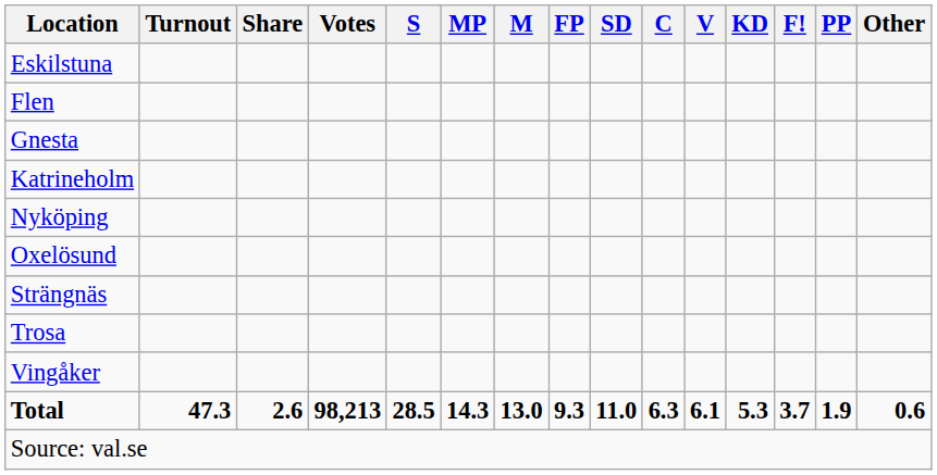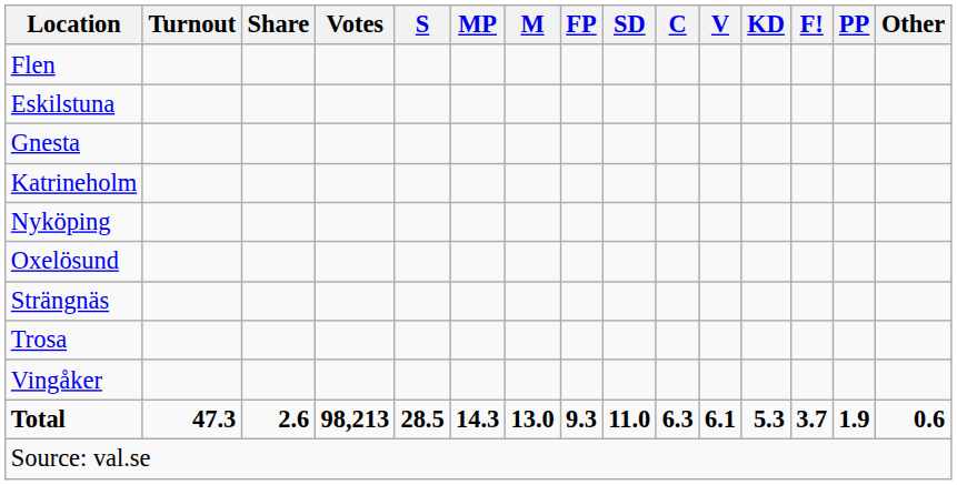 <table class="wikitable sortable" style=text-align:right>
 <tr>
 <th>Location</th>
 <th>Turnout</th>
 <th>Share</th>
 <th>Votes</th>
 <th><a href='#'>S</a></th>
 <th><a href='#'>MP</a></th>
 <th><a href='#'>M</a></th>
 <th><a href='#'>FP</a></th>
 <th><a href='#'>SD</a></th>
 <th><a href='#'>C</a></th>
 <th><a href='#'>V</a></th>
 <th><a href='#'>KD</a></th>
 <th><a href='#'>F!</a></th>
 <th><a href='#'>PP</a></th>
 <th>Other</th>
 </tr>
 <tr>
-<td align=left><a href='#'>Eskilstuna</a></td>
+<td align=left><a href='#'>Flen</a></td>
 <td></td>
 <td></td>
 <td></td>
 <td></td>
 <td></td>
 <td></td>
 <td></td>
 <td></td>
 <td></td>
 <td></td>
 <td></td>
 <td></td>
 <td></td>
 <td></td>
 </tr>
 <tr>
-<td align=left><a href='#'>Flen</a></td>
+<td align=left><a href='#'>Eskilstuna</a></td>
 <td></td>
 <td></td>
 <td></td>
 <td></td>
 <td></td>
 <td></td>
 <td></td>
 <td></td>
 <td></td>
 <td></td>
 <td></td>
 <td></td>
 <td></td>
 <td></td>
 </tr>
 <tr>
 <td align=left><a href='#'>Gnesta</a></td>
 <td></td>
 <td></td>
 <td></td>
 <td></td>
 <td></td>
 <td></td>
 <td></td>
 <td></td>
 <td></td>
 <td></td>
 <td></td>
 <td></td>
 <td></td>
 <td></td>
 </tr>
 <tr>
 <td align=left><a href='#'>Katrineholm</a></td>
 <td></td>
 <td></td>
 <td></td>
 <td></td>
 <td></td>
 <td></td>
 <td></td>
 <td></td>
 <td></td>
 <td></td>
 <td></td>
 <td></td>
 <td></td>
 <td></td>
 </tr>
 <tr>
 <td align=left><a href='#'>Nyköping</a></td>
 <td></td>
 <td></td>
 <td></td>
 <td></td>
 <td></td>
 <td></td>
 <td></td>
 <td></td>
 <td></td>
 <td></td>
 <td></td>
 <td></td>
 <td></td>
 <td></td>
 </tr>
 <tr>
 <td align=left><a href='#'>Oxelösund</a></td>
 <td></td>
 <td></td>
 <td></td>
 <td></td>
 <td></td>
 <td></td>
 <td></td>
 <td></td>
 <td></td>
 <td></td>
 <td></td>
 <td></td>
 <td></td>
 <td></td>
 </tr>
 <tr>
 <td align=left><a href='#'>Strängnäs</a></td>
 <td></td>
 <td></td>
 <td></td>
 <td></td>
 <td></td>
 <td></td>
 <td></td>
 <td></td>
 <td></td>
 <td></td>
 <td></td>
 <td></td>
 <td></td>
 <td></td>
 </tr>
 <tr>
 <td align=left><a href='#'>Trosa</a></td>
 <td></td>
 <td></td>
 <td></td>
 <td></td>
 <td></td>
 <td></td>
 <td></td>
 <td></td>
 <td></td>
 <td></td>
 <td></td>
 <td></td>
 <td></td>
 <td></td>
 </tr>
 <tr>
 <td align=left><a href='#'>Vingåker</a></td>
 <td></td>
 <td></td>
 <td></td>
 <td></td>
 <td></td>
 <td></td>
 <td></td>
 <td></td>
 <td></td>
 <td></td>
 <td></td>
 <td></td>
 <td></td>
 <td></td>
 </tr>
 <tr>
 <td align=left><strong>Total</strong></td>
 <td><strong>47.3</strong></td>
 <td><strong>2.6</strong></td>
 <td><strong>98,213</strong></td>
 <td><strong>28.5</strong></td>
 <td><strong>14.3</strong></td>
 <td><strong>13.0</strong></td>
 <td><strong>9.3</strong></td>
 <td><strong>11.0</strong></td>
 <td><strong>6.3</strong></td>
 <td><strong>6.1</strong></td>
 <td><strong>5.3</strong></td>
 <td><strong>3.7</strong></td>
 <td><strong>1.9</strong></td>
 <td><strong>0.6</strong></td>
 </tr>
 <tr>
 <td align=left colspan=15>Source: val.se </td>
 </tr>
 </table>
